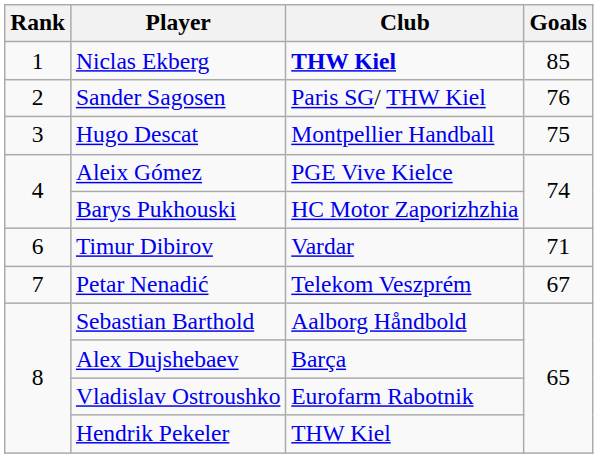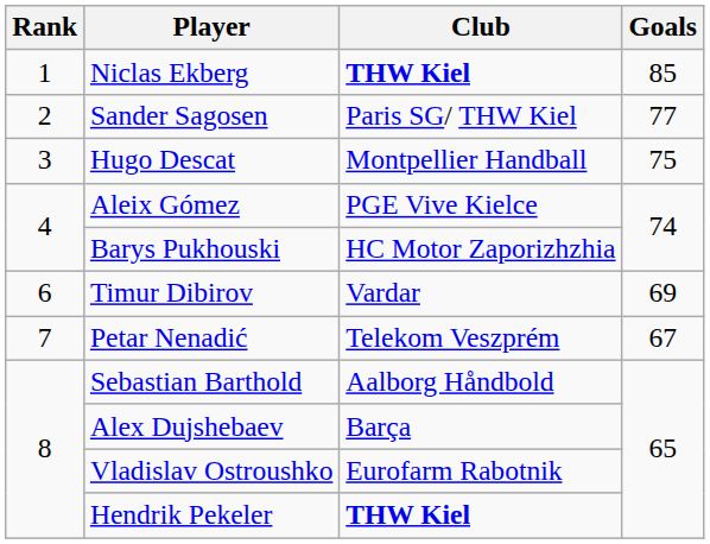 <table class="wikitable sortable" style="text-align:center">
 <tr>
 <th>Rank</th>
 <th>Player</th>
 <th>Club</th>
 <th>Goals</th>
 </tr>
 <tr>
 <td>1</td>
 <td align="left"> <a href='#'>Niclas Ekberg</a></td>
 <td align="left"><strong> <a href='#'>THW Kiel</a></strong></td>
 <td>85</td>
 </tr>
 <tr>
 <td>2</td>
 <td align="left"> <a href='#'>Sander Sagosen</a></td>
 <td align="left"> <a href='#'>Paris SG</a>/ <a href='#'>THW Kiel</a></td>
-<td>76</td>
+<td>77</td>
 </tr>
 <tr>
 <td>3</td>
 <td align="left"> <a href='#'>Hugo Descat</a></td>
 <td align="left"> <a href='#'>Montpellier Handball</a></td>
 <td>75</td>
 </tr>
 <tr>
 <td rowspan=2>4</td>
 <td align="left"> <a href='#'>Aleix Gómez</a></td>
 <td align="left"> <a href='#'>PGE Vive Kielce</a></td>
 <td rowspan=2>74</td>
 </tr>
 <tr>
 <td align="left"> <a href='#'>Barys Pukhouski</a></td>
 <td align="left"> <a href='#'>HC Motor Zaporizhzhia</a></td>
 </tr>
 <tr>
 <td>6</td>
 <td align="left"> <a href='#'>Timur Dibirov</a></td>
 <td align="left"> <a href='#'>Vardar</a></td>
-<td>71</td>
+<td>69</td>
 </tr>
 <tr>
 <td>7</td>
 <td align="left"> <a href='#'>Petar Nenadić</a></td>
 <td align="left"> <a href='#'>Telekom Veszprém</a></td>
 <td>67</td>
 </tr>
 <tr>
 <td rowspan=4>8</td>
 <td align="left"> <a href='#'>Sebastian Barthold</a></td>
 <td align="left"> <a href='#'>Aalborg Håndbold</a></td>
 <td rowspan=4>65</td>
 </tr>
 <tr>
 <td align="left"> <a href='#'>Alex Dujshebaev</a></td>
 <td align="left"> <a href='#'>Barça</a></td>
 </tr>
 <tr>
 <td align="left"> <a href='#'>Vladislav Ostroushko</a></td>
 <td align="left"> <a href='#'>Eurofarm Rabotnik</a></td>
 </tr>
 <tr>
 <td align="left"> <a href='#'>Hendrik Pekeler</a></td>
-<td align="left"> <a href='#'>THW Kiel</a></td>
+<td align="left"><strong> <a href='#'>THW Kiel</a></strong></td>
 </tr>
 </table>
